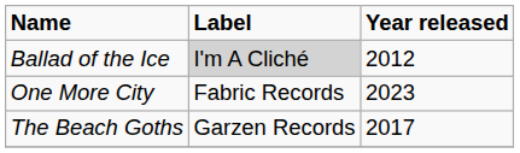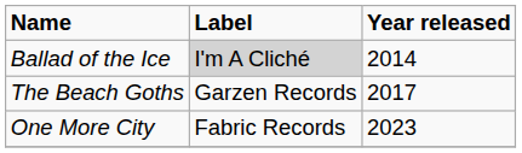 <table class="wikitable">
 <tr>
 <td><strong>Name</strong></td>
 <td><strong>Label</strong></td>
 <td><strong>Year released</strong></td>
 </tr>
 <tr>
 <td><em>Ballad of the Ice</em></td>
 <td style="background: lightgrey;">I'm A Cliché</td>
-<td>2012</td>
+<td>2014</td>
+</tr>
+<tr>
+<td><em>The Beach Goths</em></td>
+<td>Garzen Records</td>
+<td>2017</td>
 </tr>
 <tr>
 <td><em>One More City</em></td>
 <td>Fabric Records</td>
 <td>2023</td>
 </tr>
 <tr>
-<td><em>The Beach Goths</em></td>
-<td>Garzen Records</td>
-<td>2017</td>
-</tr>
-<tr>
 </tr>
 </table>
